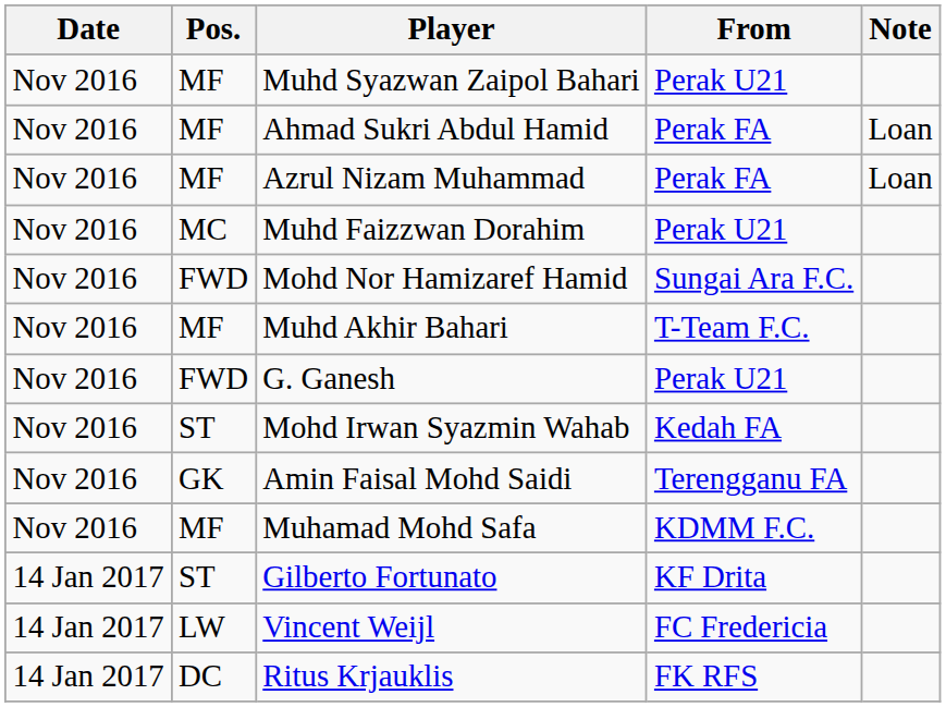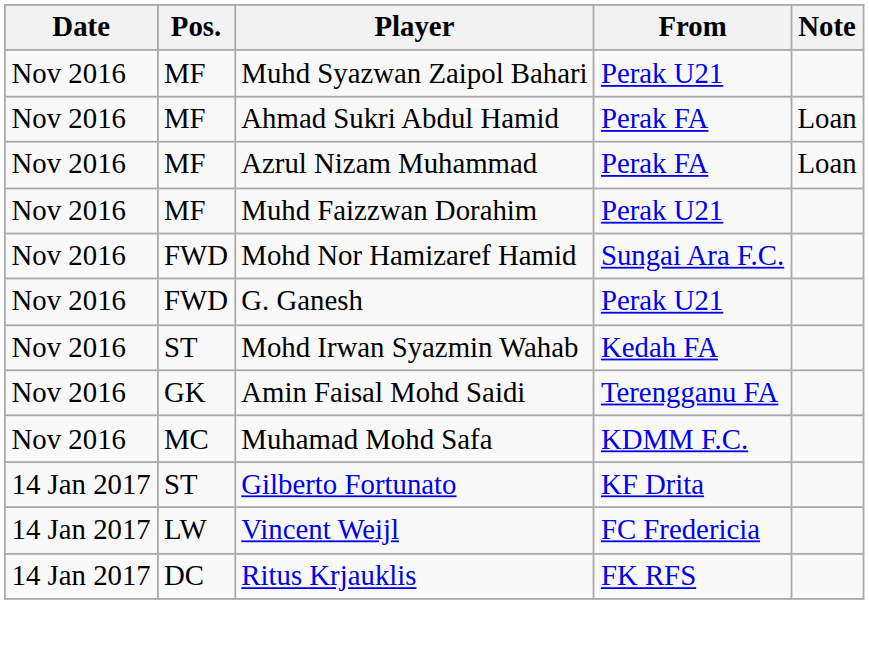 <table class="wikitable sortable">
 <tr>
 <th>Date</th>
 <th>Pos.</th>
 <th>Player</th>
 <th>From</th>
 <th>Note</th>
 </tr>
 <tr>
 <td>Nov 2016</td>
 <td>MF</td>
 <td> Muhd Syazwan Zaipol Bahari</td>
 <td> <a href='#'>Perak U21</a></td>
 <td></td>
 </tr>
 <tr>
 <td>Nov 2016</td>
 <td>MF</td>
 <td> Ahmad Sukri Abdul Hamid</td>
 <td> <a href='#'>Perak FA</a></td>
 <td>Loan</td>
 </tr>
 <tr>
 <td>Nov 2016</td>
 <td>MF</td>
 <td> Azrul Nizam Muhammad</td>
 <td> <a href='#'>Perak FA</a></td>
 <td>Loan</td>
 </tr>
 <tr>
 <td>Nov 2016</td>
-<td>MC</td>
+<td>MF</td>
 <td> Muhd Faizzwan Dorahim</td>
 <td> <a href='#'>Perak U21</a></td>
 <td></td>
 </tr>
 <tr>
 <td>Nov 2016</td>
 <td>FWD</td>
 <td> Mohd Nor Hamizaref Hamid</td>
 <td> <a href='#'>Sungai Ara F.C.</a></td>
-<td></td>
-</tr>
-<tr>
-<td>Nov 2016</td>
-<td>MF</td>
-<td> Muhd Akhir Bahari</td>
-<td> <a href='#'>T-Team F.C.</a></td>
 <td></td>
 </tr>
 <tr>
 <td>Nov 2016</td>
 <td>FWD</td>
 <td> G. Ganesh</td>
 <td> <a href='#'>Perak U21</a></td>
 <td></td>
 </tr>
 <tr>
 <td>Nov 2016</td>
 <td>ST</td>
 <td> Mohd Irwan Syazmin Wahab</td>
 <td> <a href='#'>Kedah FA</a></td>
 <td></td>
 </tr>
 <tr>
 <td>Nov 2016</td>
 <td>GK</td>
 <td> Amin Faisal Mohd Saidi</td>
 <td> <a href='#'>Terengganu FA</a></td>
 <td></td>
 </tr>
 <tr>
 <td>Nov 2016</td>
-<td>MF</td>
+<td>MC</td>
 <td> Muhamad Mohd Safa</td>
 <td> <a href='#'>KDMM F.C.</a></td>
 <td></td>
 </tr>
 <tr>
 <td>14 Jan 2017</td>
 <td>ST</td>
 <td> <a href='#'>Gilberto Fortunato</a></td>
 <td> <a href='#'>KF Drita</a></td>
 <td></td>
 </tr>
 <tr>
 <td>14 Jan 2017</td>
 <td>LW</td>
 <td> <a href='#'>Vincent Weijl</a></td>
 <td> <a href='#'>FC Fredericia</a></td>
 <td></td>
 </tr>
 <tr>
 <td>14 Jan 2017</td>
 <td>DC</td>
 <td> <a href='#'>Ritus Krjauklis</a></td>
 <td> <a href='#'>FK RFS</a></td>
 <td></td>
 </tr>
 </table>
